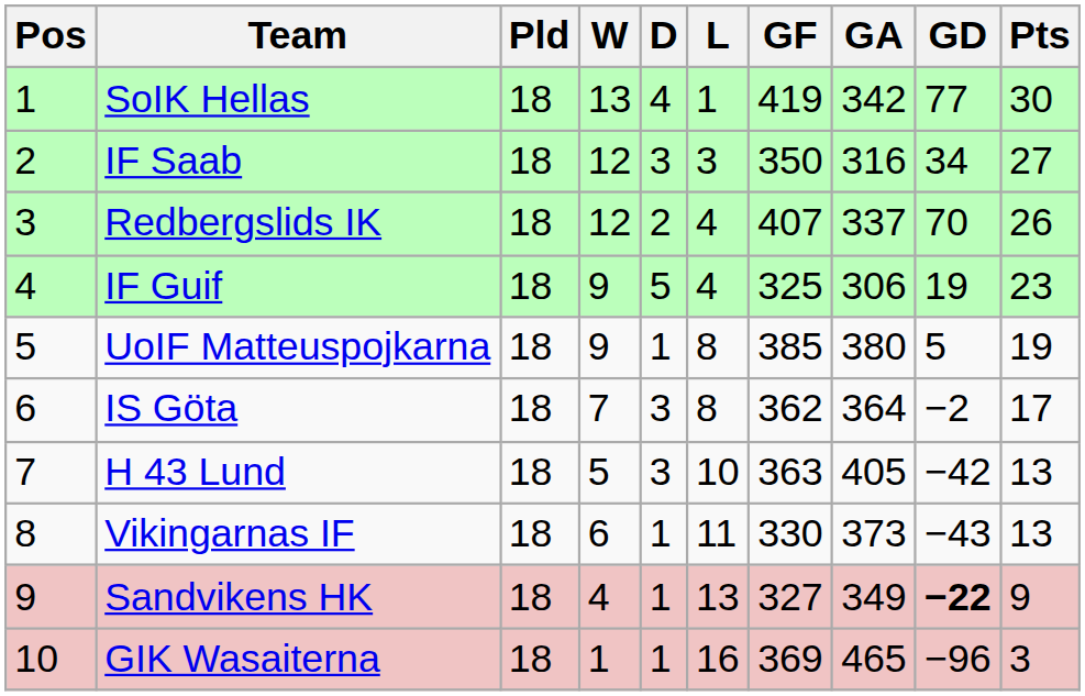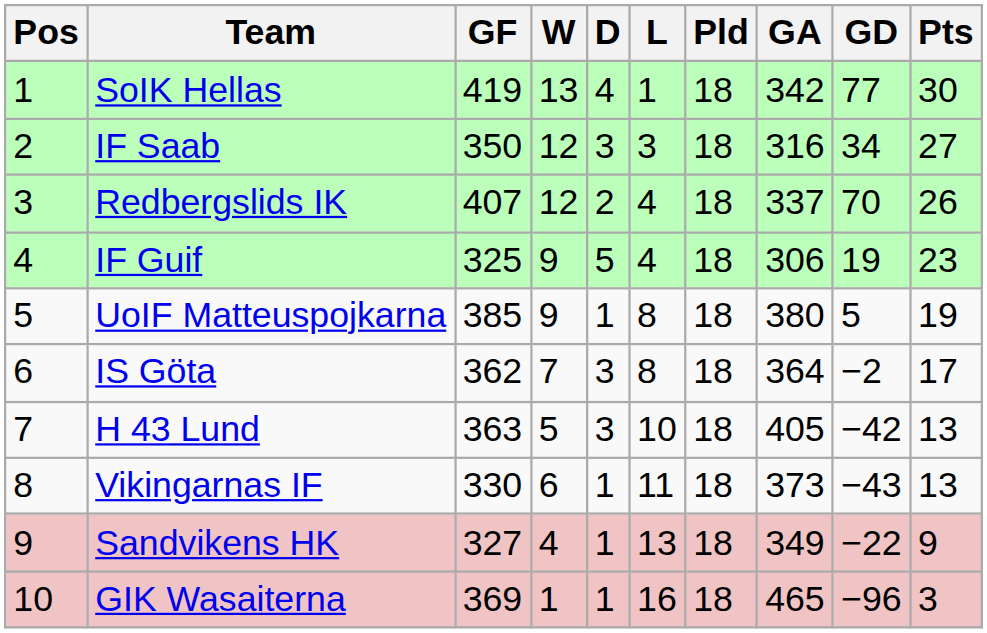 <table class="wikitable">
 <tr>
 <th><span>Pos</span></th>
 <th>Team</th>
-<th><span>Pld</span></th>
+<th><span>GF</span></th>
 <th><span>W</span></th>
 <th><span>D</span></th>
 <th><span>L</span></th>
-<th><span>GF</span></th>
+<th><span>Pld</span></th>
 <th><span>GA</span></th>
 <th><span>GD</span></th>
 <th><span>Pts</span></th>
 </tr>
 <tr style="background:#bbffbb">
 <td>1</td>
 <td><a href='#'>SoIK Hellas</a></td>
-<td>18</td>
+<td>419</td>
 <td>13</td>
 <td>4</td>
 <td>1</td>
-<td>419</td>
+<td>18</td>
 <td>342</td>
 <td>77</td>
 <td>30</td>
 </tr>
 <tr style="background:#bbffbb">
 <td>2</td>
 <td><a href='#'>IF Saab</a></td>
-<td>18</td>
+<td>350</td>
 <td>12</td>
 <td>3</td>
 <td>3</td>
-<td>350</td>
+<td>18</td>
 <td>316</td>
 <td>34</td>
 <td>27</td>
 </tr>
 <tr style="background:#bbffbb">
 <td>3</td>
 <td><a href='#'>Redbergslids IK</a></td>
-<td>18</td>
+<td>407</td>
 <td>12</td>
 <td>2</td>
 <td>4</td>
-<td>407</td>
+<td>18</td>
 <td>337</td>
 <td>70</td>
 <td>26</td>
 </tr>
 <tr style="background:#bbffbb">
 <td>4</td>
 <td><a href='#'>IF Guif</a></td>
-<td>18</td>
+<td>325</td>
 <td>9</td>
 <td>5</td>
 <td>4</td>
-<td>325</td>
+<td>18</td>
 <td>306</td>
 <td>19</td>
 <td>23</td>
 </tr>
 <tr>
 <td>5</td>
 <td><a href='#'>UoIF Matteuspojkarna</a></td>
-<td>18</td>
+<td>385</td>
 <td>9</td>
 <td>1</td>
 <td>8</td>
-<td>385</td>
+<td>18</td>
 <td>380</td>
 <td>5</td>
 <td>19</td>
 </tr>
 <tr>
 <td>6</td>
 <td><a href='#'>IS Göta</a></td>
-<td>18</td>
+<td>362</td>
 <td>7</td>
 <td>3</td>
 <td>8</td>
-<td>362</td>
+<td>18</td>
 <td>364</td>
 <td>−2</td>
 <td>17</td>
 </tr>
 <tr>
 <td>7</td>
 <td><a href='#'>H 43 Lund</a></td>
-<td>18</td>
+<td>363</td>
 <td>5</td>
 <td>3</td>
 <td>10</td>
-<td>363</td>
+<td>18</td>
 <td>405</td>
 <td>−42</td>
 <td>13</td>
 </tr>
 <tr>
 <td>8</td>
 <td><a href='#'>Vikingarnas IF</a></td>
-<td>18</td>
+<td>330</td>
 <td>6</td>
 <td>1</td>
 <td>11</td>
-<td>330</td>
+<td>18</td>
 <td>373</td>
 <td>−43</td>
 <td>13</td>
 </tr>
 <tr align="left" style="background:#f0c4c4;">
 <td>9</td>
 <td><a href='#'>Sandvikens HK</a></td>
-<td>18</td>
+<td>327</td>
 <td>4</td>
 <td>1</td>
 <td>13</td>
-<td>327</td>
+<td>18</td>
 <td>349</td>
-<td><strong>−22</strong></td>
+<td>−22</td>
 <td>9</td>
 </tr>
 <tr align="left" style="background:#f0c4c4;">
 <td>10</td>
 <td><a href='#'>GIK Wasaiterna</a></td>
-<td>18</td>
+<td>369</td>
 <td>1</td>
 <td>1</td>
 <td>16</td>
-<td>369</td>
+<td>18</td>
 <td>465</td>
 <td>−96</td>
 <td>3</td>
 </tr>
 </table>
